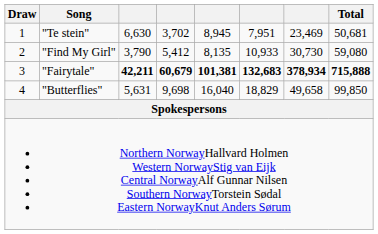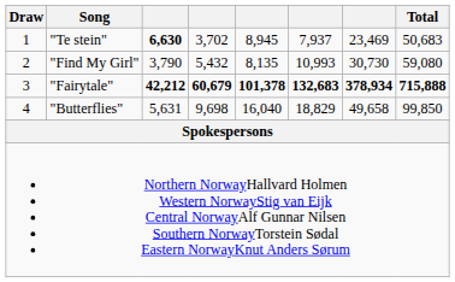 <table class="wikitable collapsible" style="margin: 1em auto 1em auto; text-align:center;">
 <tr>
 <th>Draw</th>
 <th>Song</th>
 <th><abbr></abbr></th>
 <th><abbr></abbr></th>
 <th><abbr></abbr></th>
 <th><abbr></abbr></th>
 <th><abbr></abbr></th>
 <th>Total</th>
 </tr>
 <tr>
 <td>1</td>
 <td style="text-align:left;">"Te stein"</td>
-<td>6,630</td>
+<td><strong>6,630</strong></td>
 <td>3,702</td>
 <td>8,945</td>
-<td>7,951</td>
+<td>7,937</td>
 <td>23,469</td>
-<td>50,681</td>
+<td>50,683</td>
 </tr>
 <tr>
 <td>2</td>
 <td style="text-align:left;">"Find My Girl"</td>
 <td>3,790</td>
-<td>5,412</td>
+<td>5,432</td>
 <td>8,135</td>
-<td>10,933</td>
+<td>10,993</td>
 <td>30,730</td>
 <td>59,080</td>
 </tr>
 <tr>
 <td>3</td>
 <td style="text-align:left;">"Fairytale"</td>
-<td><strong>42,211</strong></td>
+<td><strong>42,212</strong></td>
 <td><strong>60,679</strong></td>
-<td><strong>101,381</strong></td>
+<td><strong>101,378</strong></td>
 <td><strong>132,683</strong></td>
 <td><strong>378,934</strong></td>
 <td><strong>715,888</strong></td>
 </tr>
 <tr>
 <td>4</td>
 <td style="text-align:left;">"Butterflies"</td>
 <td>5,631</td>
 <td>9,698</td>
 <td>16,040</td>
 <td>18,829</td>
 <td>49,658</td>
 <td>99,850</td>
 </tr>
 <tr>
 <th colspan="8">Spokespersons</th>
 </tr>
 <tr>
 <td colspan="8"><br><ul><li><a href='#'>Northern Norway</a>Hallvard Holmen</li><li><a href='#'>Western Norway</a><a href='#'>Stig van Eijk</a></li><li><a href='#'>Central Norway</a>Alf Gunnar Nilsen</li><li><a href='#'>Southern Norway</a>Torstein Sødal</li><li><a href='#'>Eastern Norway</a><a href='#'>Knut Anders Sørum</a></li></ul></td>
 </tr>
 </table>
